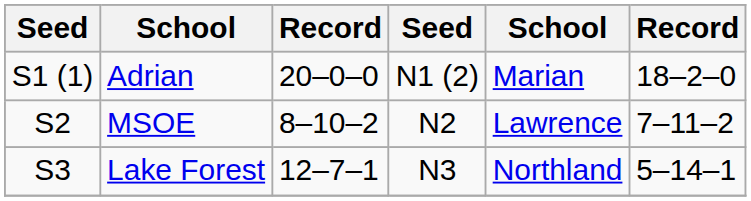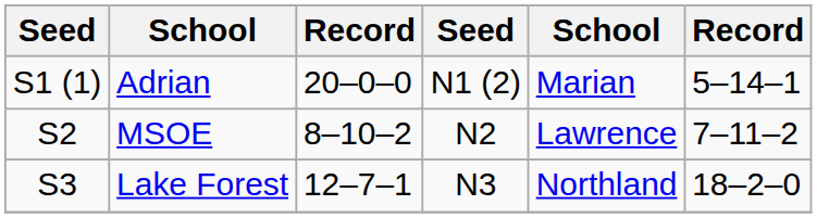 <table class="wikitable">
 <tr>
 <th>Seed</th>
 <th>School</th>
 <th>Record</th>
 <th>Seed</th>
 <th>School</th>
 <th>Record</th>
 </tr>
 <tr>
 <td align=center>S1 (1)</td>
 <td><a href='#'>Adrian</a></td>
 <td>20–0–0</td>
 <td align=center>N1 (2)</td>
 <td><a href='#'>Marian</a></td>
-<td>18–2–0</td>
+<td>5–14–1</td>
 </tr>
 <tr>
 <td align=center>S2</td>
 <td><a href='#'>MSOE</a></td>
 <td>8–10–2</td>
 <td align=center>N2</td>
 <td><a href='#'>Lawrence</a></td>
 <td>7–11–2</td>
 </tr>
 <tr>
 <td align=center>S3</td>
 <td><a href='#'>Lake Forest</a></td>
 <td>12–7–1</td>
 <td align=center>N3</td>
 <td><a href='#'>Northland</a></td>
-<td>5–14–1</td>
+<td>18–2–0</td>
 </tr>
 <tr>
 </tr>
 </table>
